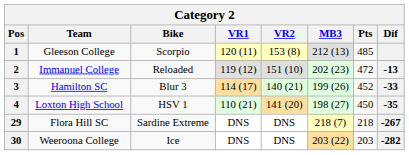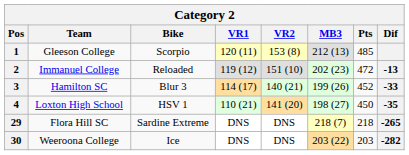 <table class="wikitable collapsible collapsed" style="font-size: 85%; text-align:center">
 <tr>
 <th colspan="8" width="500"><big>Category 2</big></th>
 </tr>
 <tr>
 <th valign="middle">Pos</th>
 <th valign="middle">Team</th>
 <th valign="middle">Bike</th>
 <th><a href='#'>VR1</a><br></th>
 <th><a href='#'>VR2</a><br></th>
 <th><a href='#'>MB3</a><br></th>
 <th valign="middle">Pts</th>
 <th valign="middle">Dif</th>
 </tr>
 <tr>
 <th>1</th>
 <td> Gleeson College</td>
 <td>Scorpio</td>
 <td bgcolor="#FFFFBF">120 (11)</td>
 <td bgcolor="#FFFFBF">153 (8)</td>
 <td bgcolor="#dfdfdf">212 (13)</td>
 <td>485</td>
 <th></th>
 </tr>
 <tr>
 <th>2</th>
 <td> <a href='#'>Immanuel College</a></td>
 <td>Reloaded</td>
 <td bgcolor="#dfdfdf">119 (12)</td>
 <td bgcolor="#dfdfdf">151 (10)</td>
 <td bgcolor="#dfffdf">202 (23)</td>
 <td>472</td>
 <th>-13</th>
 </tr>
 <tr>
 <th>3</th>
 <td> <a href='#'>Hamilton SC</a></td>
 <td>Blur 3</td>
 <td bgcolor="#ffdf9f">114 (17)</td>
 <td bgcolor="#dfffdf">140 (21)</td>
 <td bgcolor="#dfffdf">199 (26)</td>
 <td>452</td>
 <th>-33</th>
 </tr>
 <tr>
 <th>4</th>
 <td> <a href='#'>Loxton High School</a></td>
 <td>HSV 1</td>
 <td bgcolor="#dfffdf">110 (21)</td>
 <td bgcolor="#ffdf9f">141 (20)</td>
 <td bgcolor="#dfffdf">198 (27)</td>
 <td>450</td>
 <th>-35</th>
 </tr>
 <tr>
 <th>29</th>
 <td> Flora Hill SC</td>
 <td>Sardine Extreme</td>
 <td bgcolor="#ffffff">DNS</td>
 <td bgcolor="#ffffff">DNS</td>
 <td bgcolor="#FFFFBF">218 (7)</td>
 <td>218</td>
-<th>-267</th>
+<th>-265</th>
 </tr>
 <tr>
 <th>30</th>
 <td> Weeroona College</td>
 <td>Ice</td>
 <td bgcolor="#ffffff">DNS</td>
 <td bgcolor="#ffffff">DNS</td>
 <td bgcolor="#ffdf9f">203 (22)</td>
 <td>203</td>
 <th>-282</th>
 </tr>
 </table>
